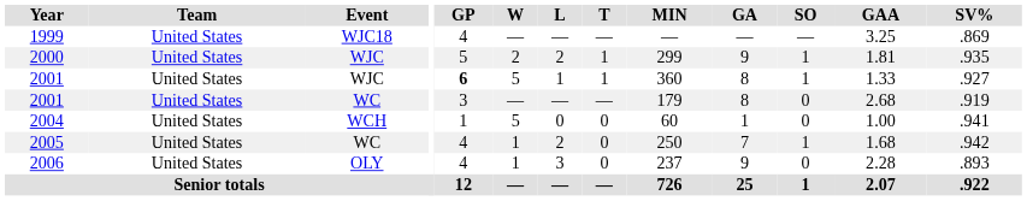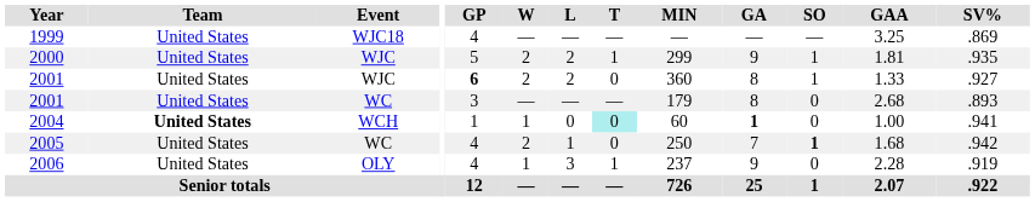 <table border="0" cellpadding="1" cellspacing="0" ID="Table3" style="text-align:center; width:60em">
 <tr ALIGN="center" bgcolor="#e0e0e0">
 <th>Year</th>
 <th>Team</th>
 <th>Event</th>
 <th rowspan="99" bgcolor="#ffffff"></th>
 <th>GP</th>
 <th>W</th>
 <th>L</th>
 <th>T</th>
 <th>MIN</th>
 <th>GA</th>
 <th>SO</th>
 <th>GAA</th>
 <th>SV%</th>
 </tr>
 <tr>
 <td><a href='#'>1999</a></td>
 <td><a href='#'>United States</a></td>
 <td><a href='#'>WJC18</a></td>
 <td>4</td>
 <td>—</td>
 <td>—</td>
 <td>—</td>
 <td>—</td>
 <td>—</td>
 <td>—</td>
 <td>3.25</td>
 <td>.869</td>
 </tr>
 <tr bgcolor="#f0f0f0">
 <td><a href='#'>2000</a></td>
 <td><a href='#'>United States</a></td>
 <td><a href='#'>WJC</a></td>
 <td>5</td>
 <td>2</td>
 <td>2</td>
 <td>1</td>
 <td>299</td>
 <td>9</td>
 <td>1</td>
 <td>1.81</td>
 <td>.935</td>
 </tr>
 <tr>
 <td><a href='#'>2001</a></td>
 <td>United States</td>
 <td>WJC</td>
 <td><strong>6</strong></td>
-<td>5</td>
-<td>1</td>
-<td>1</td>
+<td>2</td>
+<td>2</td>
+<td>0</td>
 <td>360</td>
 <td>8</td>
 <td>1</td>
 <td>1.33</td>
 <td>.927</td>
 </tr>
 <tr bgcolor="#f0f0f0">
 <td><a href='#'>2001</a></td>
 <td><a href='#'>United States</a></td>
 <td><a href='#'>WC</a></td>
 <td>3</td>
 <td>—</td>
 <td>—</td>
 <td>—</td>
 <td>179</td>
 <td>8</td>
 <td>0</td>
 <td>2.68</td>
-<td>.919</td>
+<td>.893</td>
 </tr>
 <tr>
 <td><a href='#'>2004</a></td>
-<td>United States</td>
+<td><strong>United States</strong></td>
 <td><a href='#'>WCH</a></td>
 <td>1</td>
-<td>5</td>
+<td>1</td>
 <td>0</td>
-<td>0</td>
+<td style="background: paleturquoise;">0</td>
 <td>60</td>
-<td>1</td>
+<td><strong>1</strong></td>
 <td>0</td>
 <td>1.00</td>
 <td>.941</td>
 </tr>
 <tr bgcolor="#f0f0f0">
 <td><a href='#'>2005</a></td>
 <td>United States</td>
 <td>WC</td>
 <td>4</td>
+<td>2</td>
 <td>1</td>
-<td>2</td>
 <td>0</td>
 <td>250</td>
 <td>7</td>
-<td>1</td>
+<td><strong>1</strong></td>
 <td>1.68</td>
 <td>.942</td>
 </tr>
 <tr>
 <td><a href='#'>2006</a></td>
 <td>United States</td>
 <td><a href='#'>OLY</a></td>
 <td>4</td>
 <td>1</td>
 <td>3</td>
-<td>0</td>
+<td>1</td>
 <td>237</td>
 <td>9</td>
 <td>0</td>
 <td>2.28</td>
-<td>.893</td>
+<td>.919</td>
 </tr>
 <tr bgcolor="#e0e0e0">
 <th colspan=4>Senior totals</th>
 <th>12</th>
 <th>—</th>
 <th>—</th>
 <th>—</th>
 <th>726</th>
 <th>25</th>
 <th>1</th>
 <th>2.07</th>
 <th>.922</th>
 </tr>
 </table>
